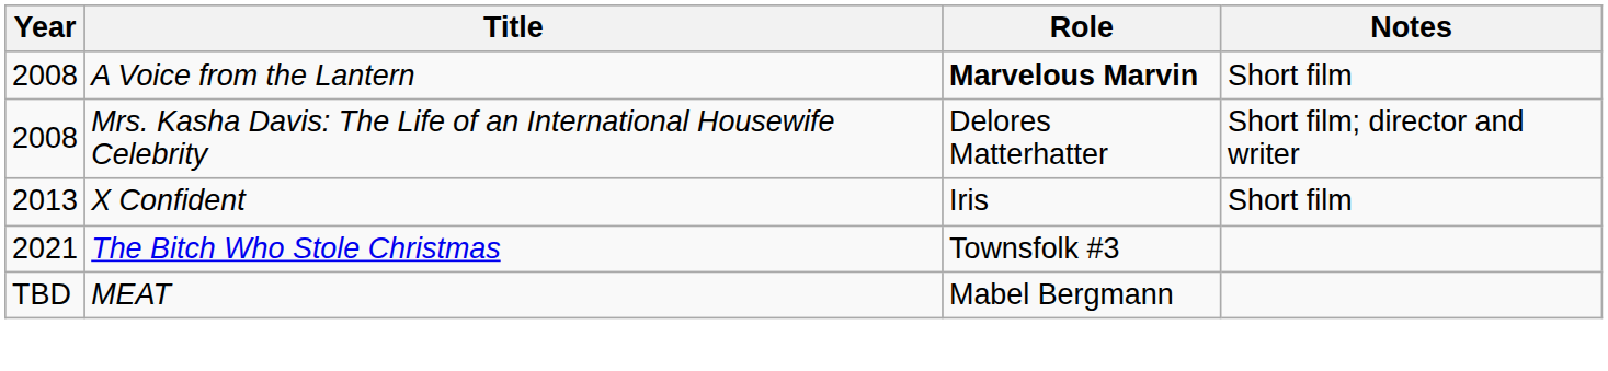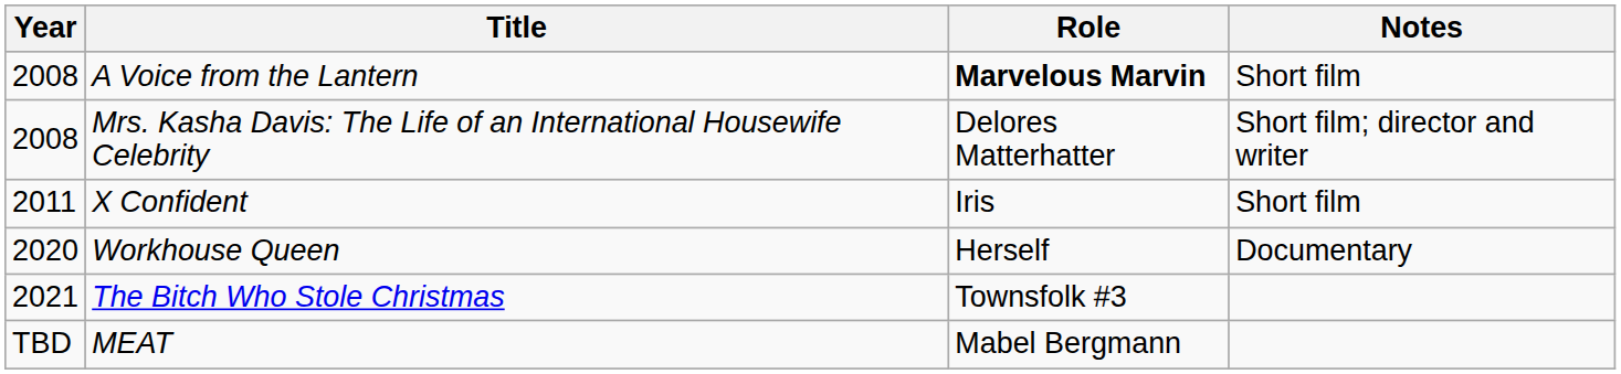 <table class="wikitable sortable">
 <tr>
 <th>Year</th>
 <th>Title</th>
 <th>Role</th>
 <th class="unsortable">Notes</th>
 </tr>
 <tr>
 <td>2008</td>
 <td><em>A Voice from the Lantern</em></td>
 <td><strong>Marvelous Marvin</strong></td>
 <td>Short film</td>
 </tr>
 <tr>
 <td>2008</td>
 <td><em>Mrs. Kasha Davis: The Life of an International Housewife Celebrity</em></td>
 <td>Delores Matterhatter</td>
 <td>Short film; director and writer</td>
 </tr>
 <tr>
-<td>2013</td>
+<td>2011</td>
 <td><em>X Confident</em></td>
 <td>Iris</td>
 <td>Short film</td>
+</tr>
+<tr>
+<td>2020</td>
+<td><em>Workhouse Queen</em></td>
+<td>Herself</td>
+<td>Documentary</td>
 </tr>
 <tr>
 <td>2021</td>
 <td><em><a href='#'>The Bitch Who Stole Christmas</a></em></td>
 <td>Townsfolk #3</td>
 </tr>
 <tr>
 <td>TBD</td>
 <td><em>MEAT</em></td>
 <td>Mabel Bergmann</td>
 <td></td>
 </tr>
 </table>
